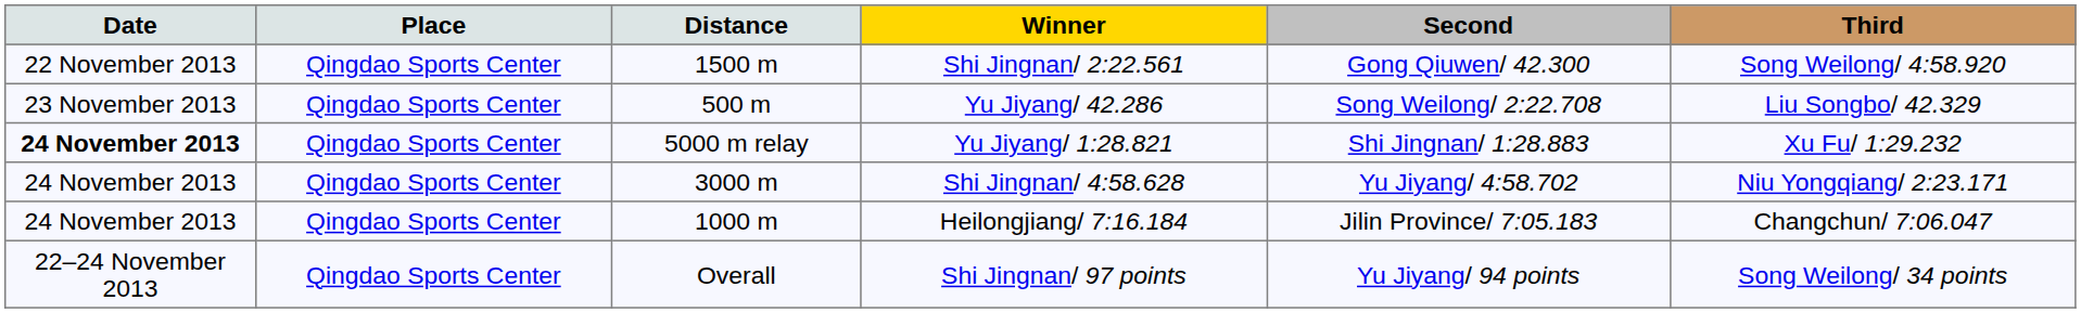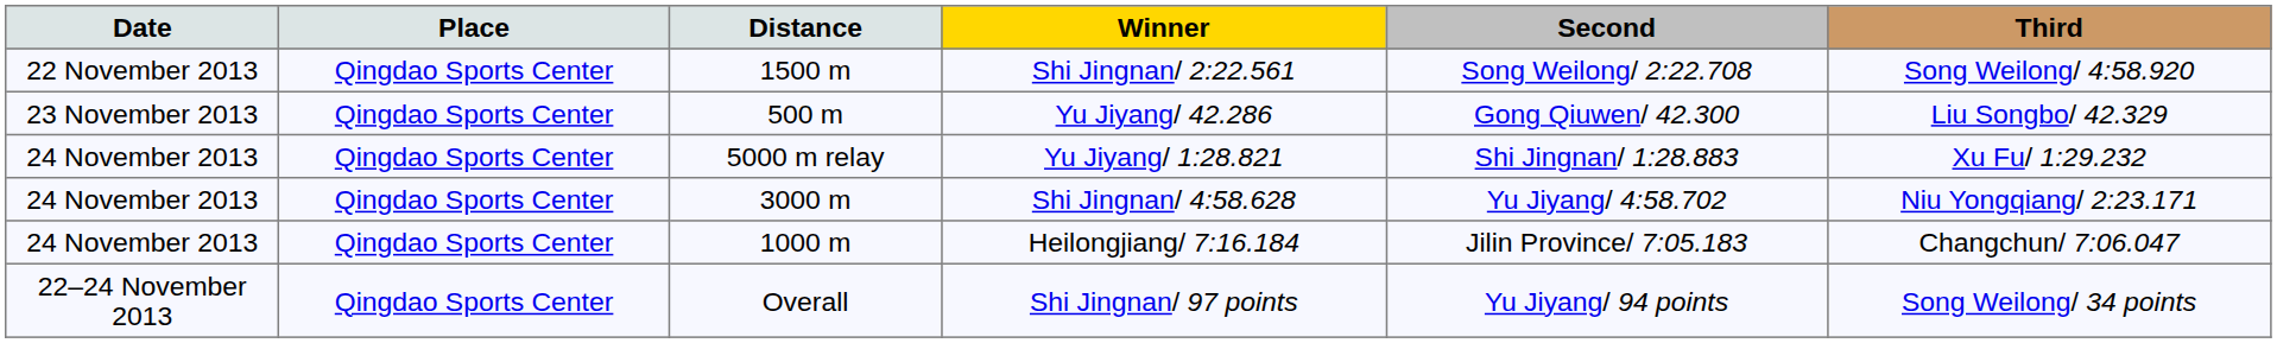 <table bgcolor="#f7f8ff" cellpadding="3" cellspacing="0" border="1" style="font-size: 95%; border: gray solid 1px; border-collapse: collapse;">
 <tr bgcolor="#CCCCCC">
 <td align="center" bgcolor="#DCE5E5" width="150"><strong>Date</strong></td>
 <td align="center" bgcolor="#DCE5E5" width="220"><strong>Place</strong></td>
 <td align="center" bgcolor="#DCE5E5" width="150"><strong>Distance</strong></td>
 <td align="center" bgcolor="gold" width="250"><strong>Winner</strong></td>
 <td align="center" bgcolor="silver" width="250"><strong>Second</strong></td>
 <td align="center" bgcolor="CC9966" width="250"><strong>Third</strong></td>
 </tr>
 <tr align="left">
 <td align="center">22 November 2013</td>
 <td align="center"><a href='#'>Qingdao Sports Center</a></td>
 <td align="center">1500 m</td>
 <td align="center"><a href='#'>Shi Jingnan</a>/ <em>2:22.561</em></td>
-<td align="center"><a href='#'>Gong Qiuwen</a>/ <em>42.300</em></td>
+<td align="center"><a href='#'>Song Weilong</a>/ <em>2:22.708</em></td>
 <td align="center"><a href='#'>Song Weilong</a>/ <em>4:58.920</em></td>
 </tr>
 <tr align="left">
 <td align="center">23 November 2013</td>
 <td align="center"><a href='#'>Qingdao Sports Center</a></td>
 <td align="center">500 m</td>
 <td align="center"><a href='#'>Yu Jiyang</a>/ <em>42.286</em></td>
-<td align="center"><a href='#'>Song Weilong</a>/ <em>2:22.708</em></td>
+<td align="center"><a href='#'>Gong Qiuwen</a>/ <em>42.300</em></td>
 <td align="center"><a href='#'>Liu Songbo</a>/ <em>42.329</em></td>
 </tr>
 <tr align="left">
-<td align="center"><strong>24 November 2013</strong></td>
+<td align="center">24 November 2013</td>
 <td align="center"><a href='#'>Qingdao Sports Center</a></td>
 <td align="center">5000 m relay</td>
 <td align="center"><a href='#'>Yu Jiyang</a>/ <em>1:28.821</em></td>
 <td align="center"><a href='#'>Shi Jingnan</a>/ <em>1:28.883</em></td>
 <td align="center"><a href='#'>Xu Fu</a>/ <em>1:29.232</em></td>
 </tr>
 <tr align="left">
 <td align="center">24 November 2013</td>
 <td align="center"><a href='#'>Qingdao Sports Center</a></td>
 <td align="center">3000 m</td>
 <td align="center"><a href='#'>Shi Jingnan</a>/ <em>4:58.628</em></td>
 <td align="center"><a href='#'>Yu Jiyang</a>/ <em>4:58.702</em></td>
 <td align="center"><a href='#'>Niu Yongqiang</a>/ <em>2:23.171</em></td>
 </tr>
 <tr align="left">
 <td align="center">24 November 2013</td>
 <td align="center"><a href='#'>Qingdao Sports Center</a></td>
 <td align="center">1000 m</td>
 <td align="center">Heilongjiang/ <em>7:16.184</em></td>
 <td align="center">Jilin Province/ <em>7:05.183</em></td>
 <td align="center">Changchun/ <em>7:06.047</em></td>
 </tr>
 <tr align="left">
 <td align="center">22–24 November 2013</td>
 <td align="center"><a href='#'>Qingdao Sports Center</a></td>
 <td align="center">Overall</td>
 <td align="center"><a href='#'>Shi Jingnan</a>/ <em>97 points</em></td>
 <td align="center"><a href='#'>Yu Jiyang</a>/ <em>94 points</em></td>
 <td align="center"><a href='#'>Song Weilong</a>/ <em>34 points</em></td>
 </tr>
 </table>
